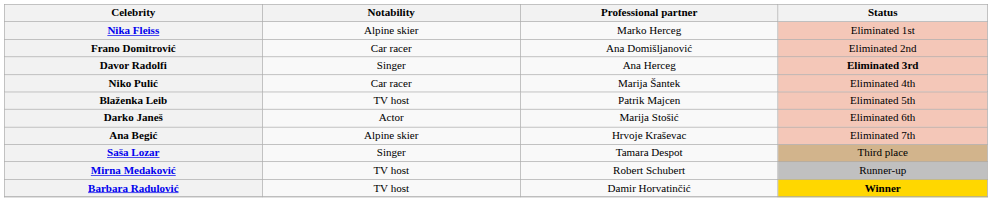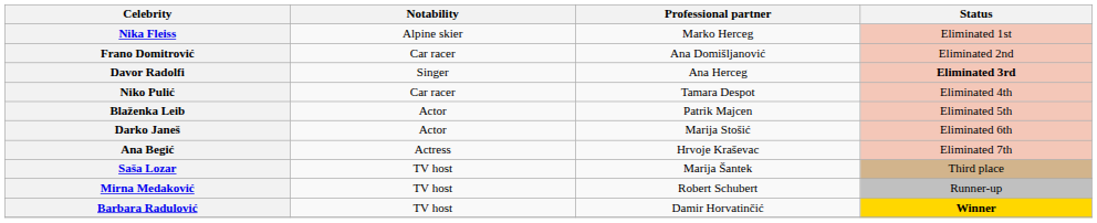 <table class="wikitable sortable" style="text-align:center; width:90%">
 <tr>
 <th width=125>Celebrity</th>
 <th width=125>Notability</th>
 <th width=125>Professional partner</th>
 <th width=100>Status</th>
 </tr>
 <tr>
 <th><a href='#'>Nika Fleiss</a></th>
 <td>Alpine skier</td>
 <td>Marko Herceg</td>
 <td bgcolor="#F4C7B8">Eliminated 1st</td>
 </tr>
 <tr>
 <th>Frano Domitrović</th>
 <td>Car racer</td>
 <td>Ana Domišljanović</td>
 <td bgcolor="#F4C7B8">Eliminated 2nd</td>
 </tr>
 <tr>
 <th>Davor Radolfi</th>
 <td>Singer</td>
 <td>Ana Herceg</td>
 <td bgcolor="#F4C7B8"><strong>Eliminated 3rd</strong></td>
 </tr>
 <tr>
 <th>Niko Pulić</th>
 <td>Car racer</td>
-<td>Marija Šantek</td>
+<td>Tamara Despot</td>
 <td bgcolor="#F4C7B8">Eliminated 4th</td>
 </tr>
 <tr>
 <th>Blaženka Leib</th>
-<td>TV host</td>
+<td>Actor</td>
 <td>Patrik Majcen</td>
 <td bgcolor="#F4C7B8">Eliminated 5th</td>
 </tr>
 <tr>
 <th>Darko Janeš</th>
 <td>Actor</td>
 <td>Marija Stošić</td>
 <td bgcolor="#F4C7B8">Eliminated 6th</td>
 </tr>
 <tr>
 <th>Ana Begić</th>
-<td>Alpine skier</td>
+<td>Actress</td>
 <td>Hrvoje Kraševac</td>
 <td bgcolor="#F4C7B8">Eliminated 7th</td>
 </tr>
 <tr>
 <th><a href='#'>Saša Lozar</a></th>
-<td>Singer</td>
-<td>Tamara Despot</td>
+<td>TV host</td>
+<td>Marija Šantek</td>
 <td bgcolor="tan">Third place</td>
 </tr>
 <tr>
 <th><a href='#'>Mirna Medaković</a></th>
 <td>TV host</td>
 <td>Robert Schubert</td>
 <td bgcolor="silver">Runner-up</td>
 </tr>
 <tr>
 <th><a href='#'>Barbara Radulović</a></th>
 <td>TV host</td>
 <td>Damir Horvatinčić</td>
 <td bgcolor="gold"><strong>Winner</strong></td>
 </tr>
 <tr>
 </tr>
 </table>
